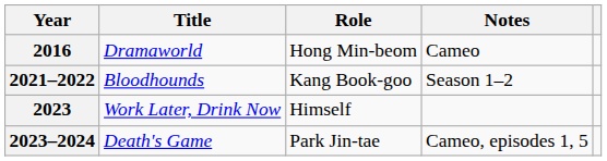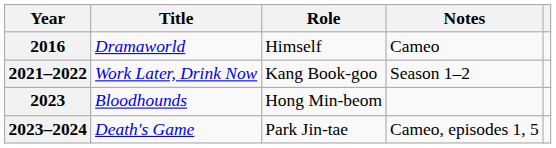 <table class="wikitable sortable plainrowheaders">
 <tr>
 <th scope="col">Year</th>
 <th scope="col">Title</th>
 <th scope="col">Role</th>
 <th scope="col">Notes</th>
 <th scope="col" class="unsortable"></th>
 </tr>
 <tr>
 <th scope="row">2016</th>
 <td><em><a href='#'>Dramaworld</a></em></td>
-<td>Hong Min-beom</td>
+<td>Himself</td>
 <td>Cameo</td>
 <td></td>
 </tr>
 <tr>
 <th scope="row">2021–2022</th>
-<td><em><a href='#'>Bloodhounds</a></em></td>
+<td><em><a href='#'>Work Later, Drink Now</a></em></td>
 <td>Kang Book-goo</td>
 <td>Season 1–2</td>
 <td></td>
 </tr>
 <tr>
 <th scope="row">2023</th>
-<td><em><a href='#'>Work Later, Drink Now</a></em></td>
-<td>Himself</td>
+<td><em><a href='#'>Bloodhounds</a></em></td>
+<td>Hong Min-beom</td>
 <td></td>
 <td></td>
 </tr>
 <tr>
 <th scope="row">2023–2024</th>
 <td><em><a href='#'>Death's Game</a></em></td>
 <td>Park Jin-tae</td>
 <td>Cameo, episodes 1, 5</td>
 <td></td>
 </tr>
 </table>
